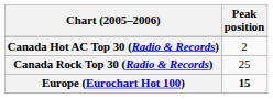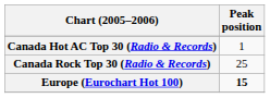 <table class="wikitable sortable plainrowheaders" style="text-align:center">
 <tr>
 <th scope="col">Chart (2005–2006)</th>
 <th scope="col">Peak<br>position</th>
 </tr>
 <tr>
 </tr>
 <tr>
 </tr>
 <tr>
 <th scope="row">Canada Hot AC Top 30 (<em><a href='#'>Radio & Records</a></em>)</th>
-<td>2</td>
+<td>1</td>
 </tr>
 <tr>
 <th scope="row">Canada Rock Top 30 (<em><a href='#'>Radio & Records</a></em>)</th>
 <td>25</td>
 </tr>
 <tr>
 <th scope="row">Europe (<a href='#'>Eurochart Hot 100</a>)</th>
 <td><strong>15</strong></td>
 </tr>
 <tr>
 </tr>
 <tr>
 </tr>
 <tr>
 </tr>
 <tr>
 </tr>
 <tr>
 </tr>
 <tr>
 </tr>
 <tr>
 </tr>
 <tr>
 </tr>
 <tr>
 </tr>
 <tr>
 </tr>
 <tr>
 </tr>
 <tr>
 </tr>
 <tr>
 </tr>
 </table>
